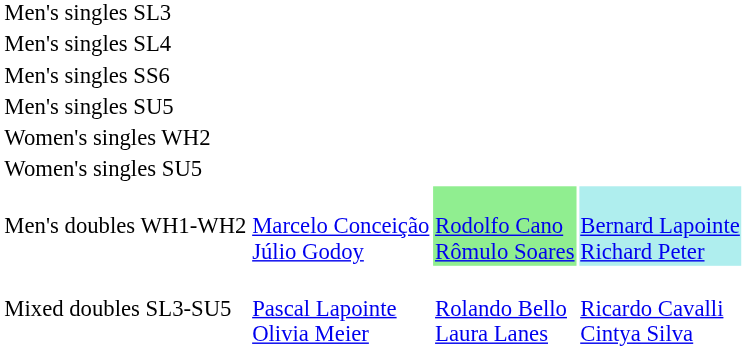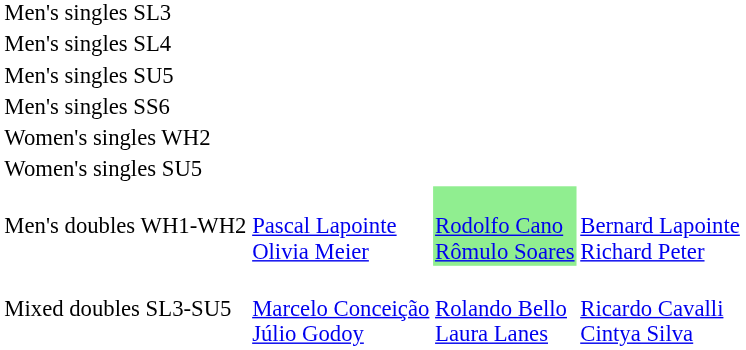 <table>
 <tr>
 <td>Men's singles SL3<br></td>
 <td></td>
 <td></td>
 <td></td>
 </tr>
 <tr>
 <td>Men's singles SL4<br></td>
 <td></td>
 <td></td>
 <td></td>
 </tr>
 <tr>
-<td>Men's singles SS6<br></td>
+<td>Men's singles SU5<br></td>
 <td></td>
 <td></td>
 <td></td>
 </tr>
 <tr>
-<td>Men's singles SU5<br></td>
+<td>Men's singles SS6<br></td>
 <td></td>
 <td></td>
 <td></td>
 </tr>
 <tr>
 <td>Women's singles WH2<br></td>
 <td></td>
 <td></td>
 <td></td>
 </tr>
 <tr>
 <td>Women's singles SU5<br></td>
 <td></td>
 <td></td>
 <td></td>
 </tr>
 <tr>
 <td>Men's doubles WH1-WH2<br></td>
-<td><br><a href='#'>Marcelo Conceição</a><br><a href='#'>Júlio Godoy</a></td>
+<td><br><a href='#'>Pascal Lapointe</a><br><a href='#'>Olivia Meier</a></td>
 <td style="background: lightgreen;"><br><a href='#'>Rodolfo Cano</a><br> <a href='#'>Rômulo Soares</a></td>
-<td style="background: paleturquoise;"><br><a href='#'>Bernard Lapointe</a><br><a href='#'>Richard Peter</a></td>
+<td><br><a href='#'>Bernard Lapointe</a><br><a href='#'>Richard Peter</a></td>
 </tr>
 <tr>
 <td>Mixed doubles SL3-SU5<br></td>
-<td><br><a href='#'>Pascal Lapointe</a><br><a href='#'>Olivia Meier</a></td>
+<td><br><a href='#'>Marcelo Conceição</a><br><a href='#'>Júlio Godoy</a></td>
 <td><br><a href='#'>Rolando Bello</a><br><a href='#'>Laura Lanes</a></td>
 <td><br><a href='#'>Ricardo Cavalli</a><br> <a href='#'>Cintya Silva</a></td>
 </tr>
 </table>
